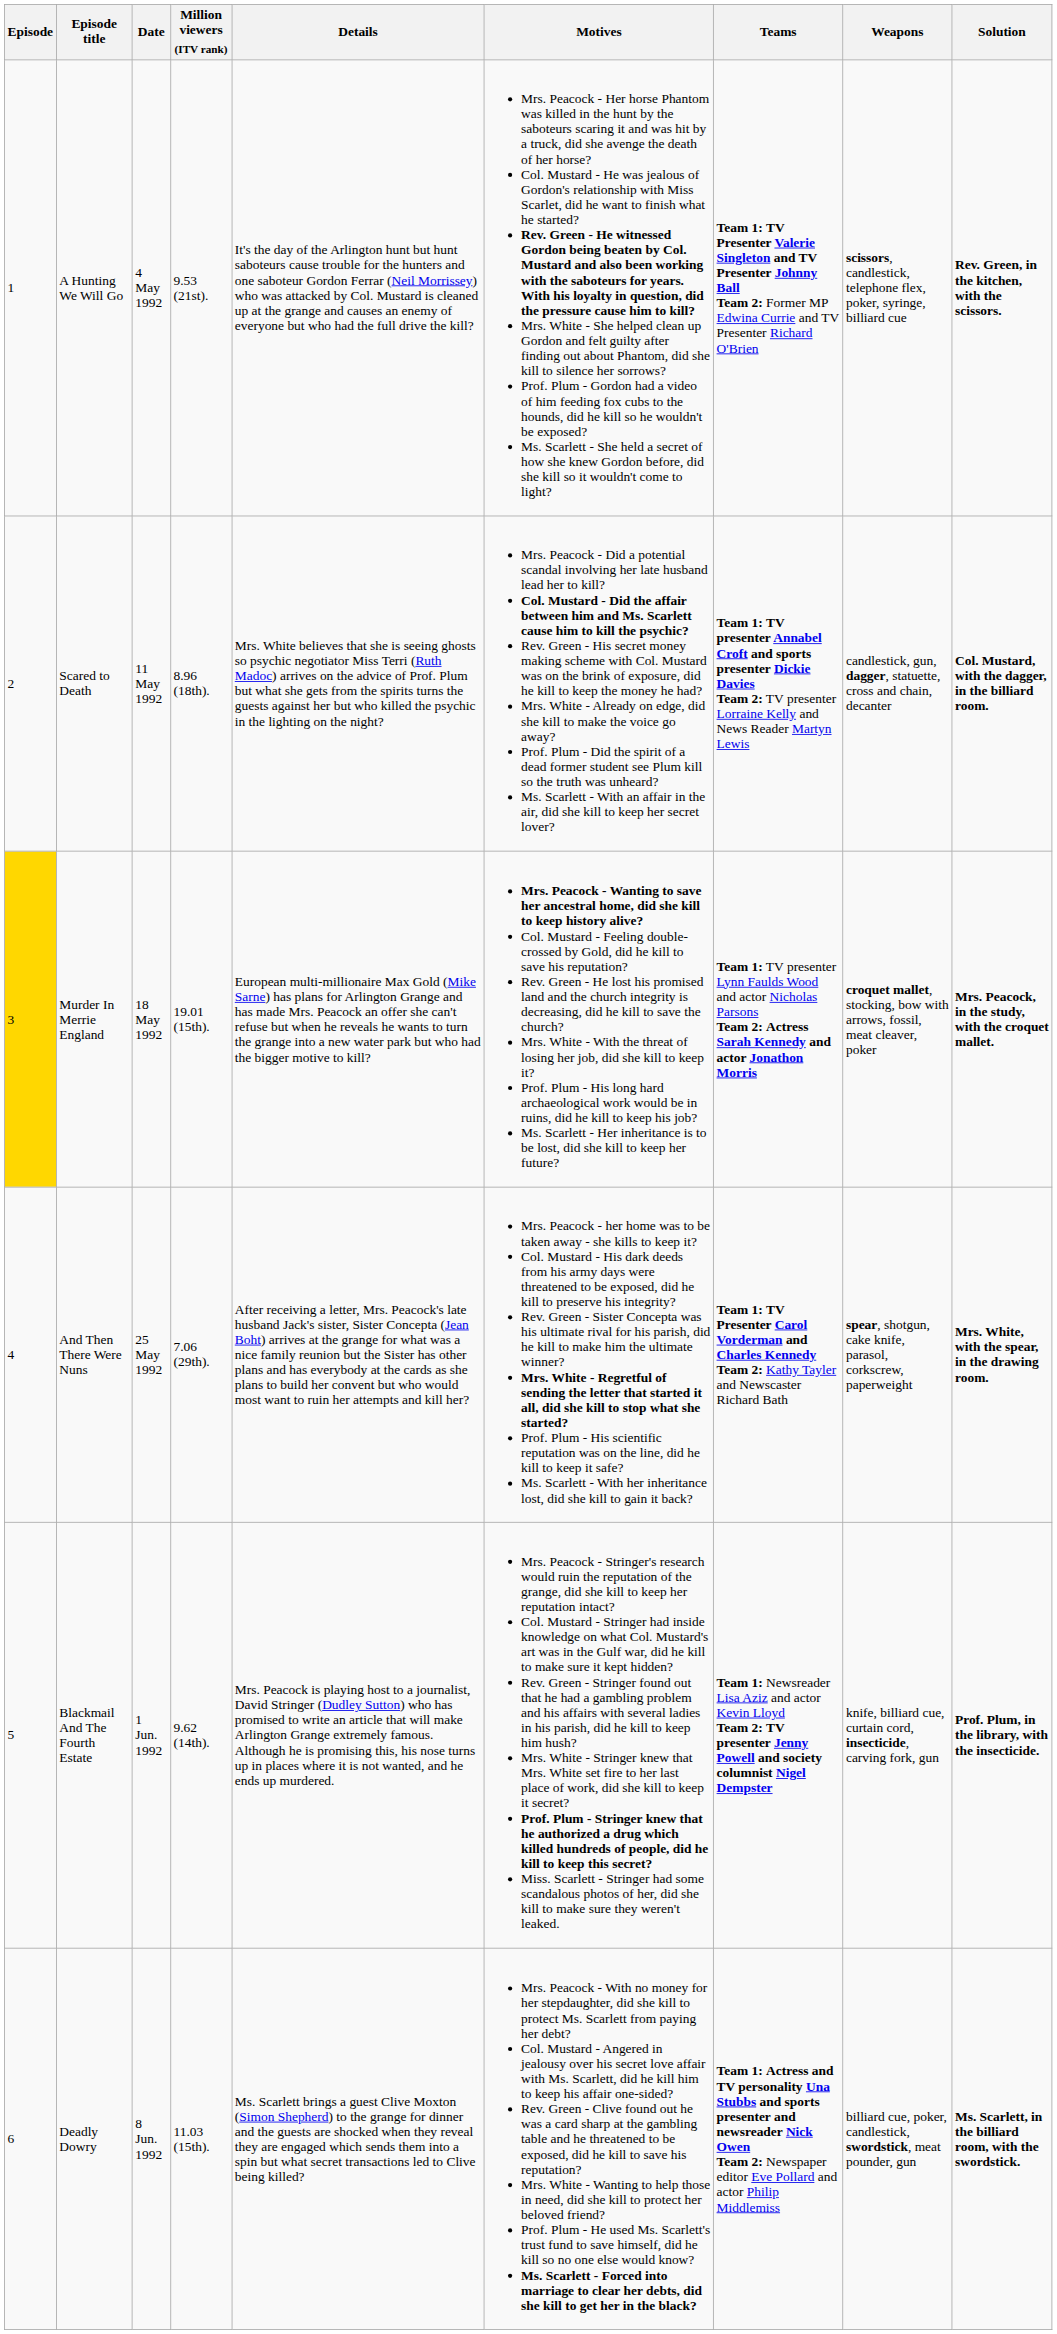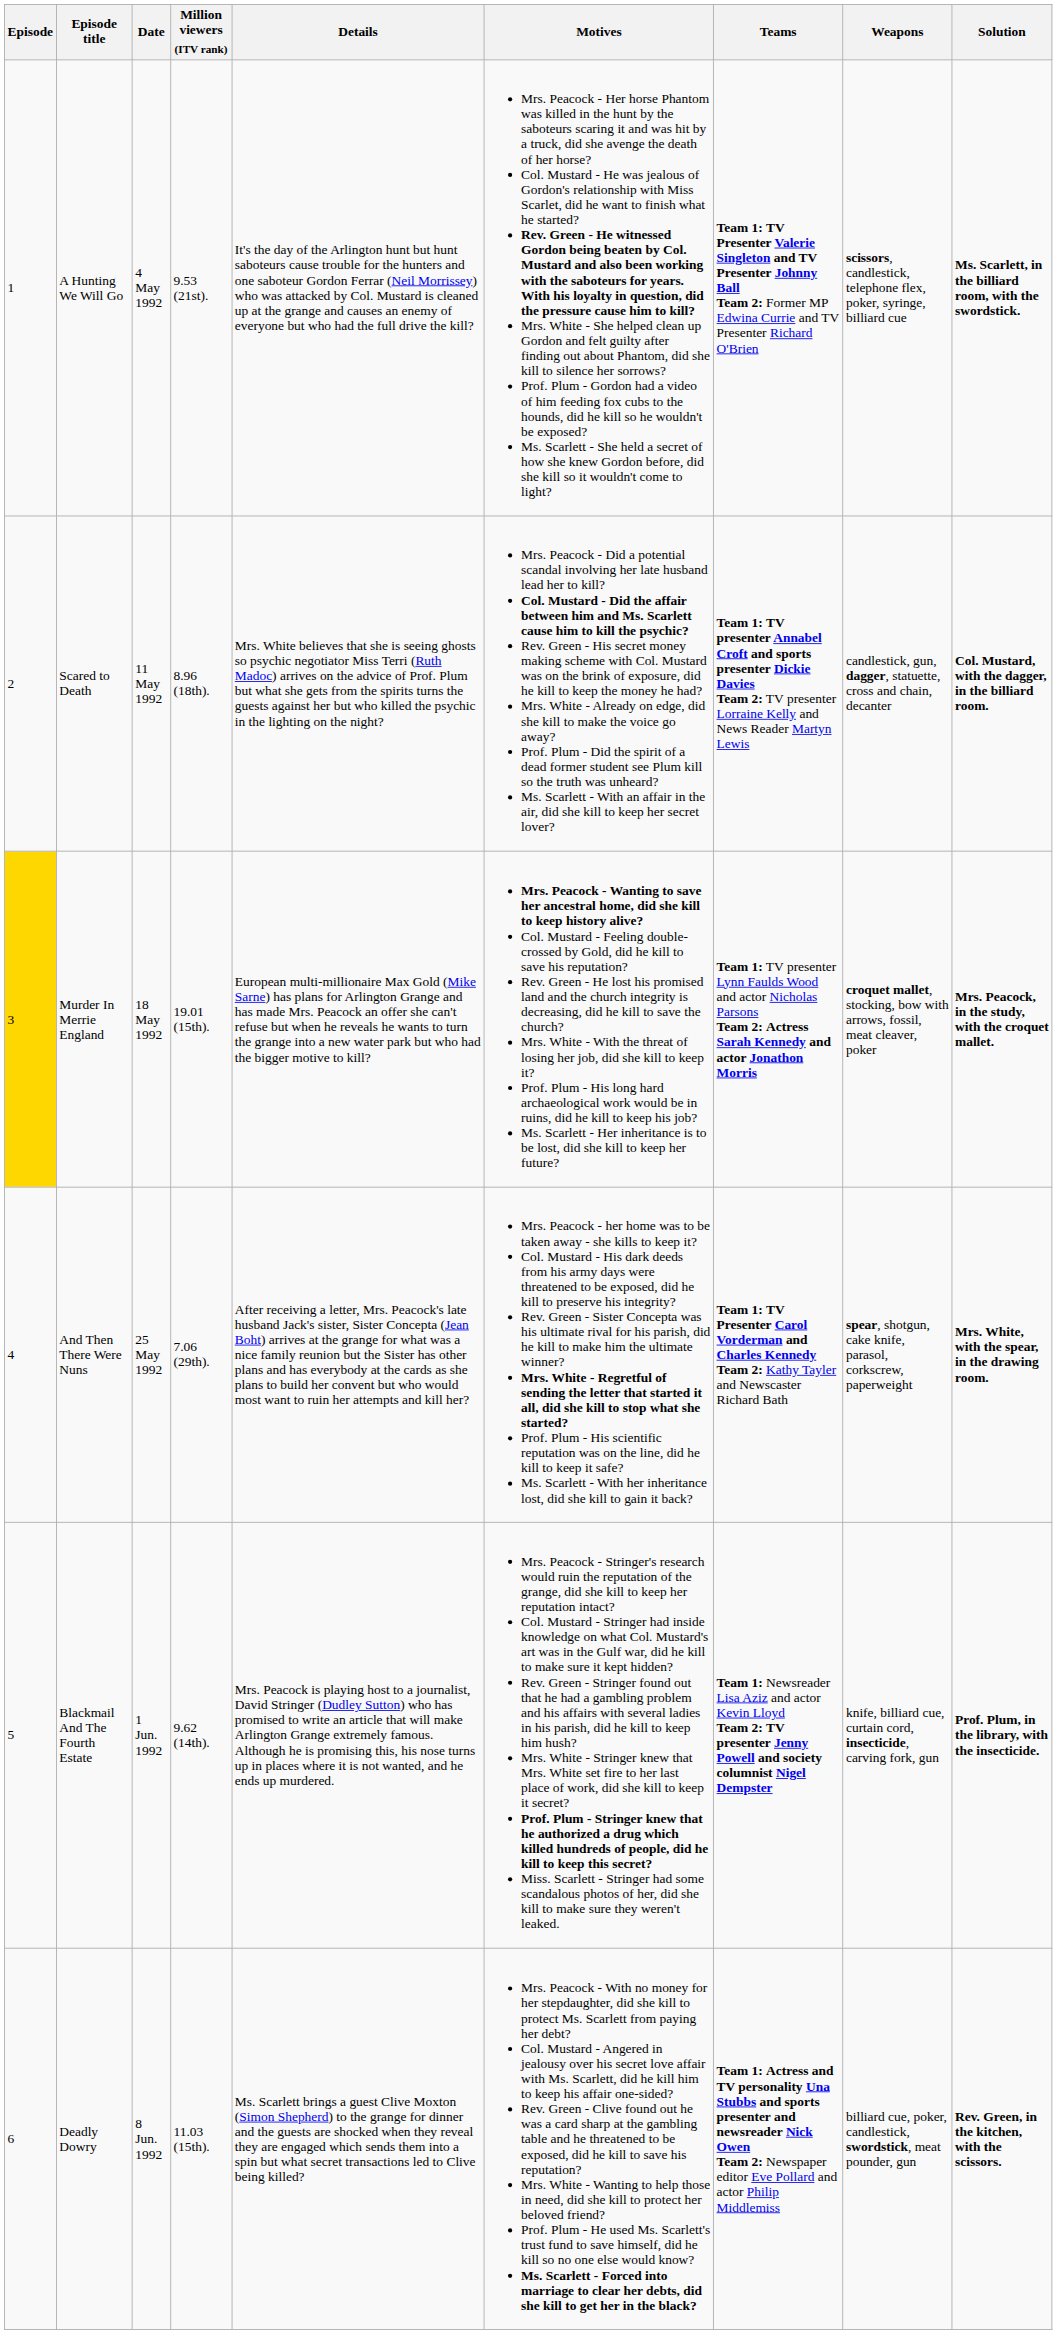 <table class="wikitable">
 <tr>
 <th>Episode</th>
 <th>Episode title</th>
 <th>Date</th>
 <th>Million viewers <sub>(ITV rank)</sub></th>
 <th>Details</th>
 <th>Motives</th>
 <th>Teams</th>
 <th>Weapons</th>
 <th>Solution</th>
 </tr>
 <tr>
 <td>1</td>
 <td>A Hunting We Will Go</td>
 <td>4 May 1992</td>
 <td>9.53 (21st).</td>
 <td>It's the day of the Arlington hunt but hunt saboteurs cause trouble for the hunters and one saboteur Gordon Ferrar (<a href='#'>Neil Morrissey</a>) who was attacked by Col. Mustard is cleaned up at the grange and causes an enemy of everyone but who had the full drive the kill?</td>
 <td><br><ul><li>Mrs. Peacock - Her horse Phantom was killed in the hunt by the saboteurs scaring it and was hit by a truck, did she avenge the death of her horse?</li><li>Col. Mustard - He was jealous of Gordon's relationship with Miss Scarlet, did he want to finish what he started?</li><li><strong>Rev. Green - He witnessed Gordon being beaten by Col. Mustard and also been working with the saboteurs for years. With his loyalty in question, did the pressure cause him to kill?</strong></li><li>Mrs. White - She helped clean up Gordon and felt guilty after finding out about Phantom, did she kill to silence her sorrows?</li><li>Prof. Plum - Gordon had a video of him feeding fox cubs to the hounds, did he kill so he wouldn't be exposed?</li><li>Ms. Scarlett - She held a secret of how she knew Gordon before, did she kill so it wouldn't come to light?</li></ul></td>
 <td><strong>Team 1:</strong> <strong>TV Presenter <a href='#'>Valerie Singleton</a> and TV Presenter <a href='#'>Johnny Ball</a></strong> <br><strong>Team 2:</strong> Former MP <a href='#'>Edwina Currie</a> and TV Presenter <a href='#'>Richard O'Brien</a></td>
 <td><strong>scissors</strong>, candlestick, telephone flex, poker, syringe, billiard cue</td>
-<td><strong>Rev. Green, in the kitchen, with the scissors.</strong></td>
+<td><strong>Ms. Scarlett, in the billiard room, with the swordstick.</strong></td>
 </tr>
 <tr>
 <td>2</td>
 <td>Scared to Death</td>
 <td>11 May 1992</td>
 <td>8.96 (18th).</td>
 <td>Mrs. White believes that she is seeing ghosts so psychic negotiator Miss Terri (<a href='#'>Ruth Madoc</a>) arrives on the advice of Prof. Plum but what she gets from the spirits turns the guests against her but who killed the psychic in the lighting on the night?</td>
 <td><br><ul><li>Mrs. Peacock - Did a potential scandal involving her late husband lead her to kill?</li><li><strong>Col. Mustard - Did the affair between him and Ms. Scarlett cause him to kill the psychic?</strong></li><li>Rev. Green - His secret money making scheme with Col. Mustard was on the brink of exposure, did he kill to keep the money he had?</li><li>Mrs. White - Already on edge, did she kill to make the voice go away?</li><li>Prof. Plum - Did the spirit of a dead former student see Plum kill so the truth was unheard?</li><li>Ms. Scarlett - With an affair in the air, did she kill to keep her secret lover?</li></ul></td>
 <td><strong>Team 1:</strong> <strong>TV presenter <a href='#'>Annabel Croft</a> and sports presenter <a href='#'>Dickie Davies</a></strong> <br><strong>Team 2:</strong> TV presenter <a href='#'>Lorraine Kelly</a> and News Reader <a href='#'>Martyn Lewis</a></td>
 <td>candlestick, gun, <strong>dagger</strong>, statuette, cross and chain, decanter</td>
 <td><strong>Col. Mustard, with the dagger, in the billiard room.</strong></td>
 </tr>
 <tr>
 <td style="background: gold;">3</td>
 <td>Murder In Merrie England</td>
 <td>18 May 1992</td>
 <td>19.01 (15th).</td>
 <td>European multi-millionaire Max Gold (<a href='#'>Mike Sarne</a>) has plans for Arlington Grange and has made Mrs. Peacock an offer she can't refuse but when he reveals he wants to turn the grange into a new water park but who had the bigger motive to kill?</td>
 <td><br><ul><li><strong>Mrs. Peacock - Wanting to save her ancestral home, did she kill to keep history alive?</strong></li><li>Col. Mustard - Feeling double-crossed by Gold, did he kill to save his reputation?</li><li>Rev. Green - He lost his promised land and the church integrity is decreasing, did he kill to save the church?</li><li>Mrs. White - With the threat of losing her job, did she kill to keep it?</li><li>Prof. Plum - His long hard archaeological work would be in ruins, did he kill to keep his job?</li><li>Ms. Scarlett - Her inheritance is to be lost, did she kill to keep her future?</li></ul></td>
 <td><strong>Team 1:</strong> TV presenter <a href='#'>Lynn Faulds Wood</a> and actor <a href='#'>Nicholas Parsons</a> <br><strong>Team 2:</strong> <strong>Actress <a href='#'>Sarah Kennedy</a> and actor <a href='#'>Jonathon Morris</a></strong></td>
 <td><strong>croquet mallet</strong>, stocking, bow with arrows, fossil, meat cleaver, poker</td>
 <td><strong>Mrs. Peacock, in the study, with the croquet mallet.</strong></td>
 </tr>
 <tr>
 <td>4</td>
 <td>And Then There Were Nuns</td>
 <td>25 May 1992</td>
 <td>7.06 (29th).</td>
 <td>After receiving a letter, Mrs. Peacock's late husband Jack's sister, Sister Concepta (<a href='#'>Jean Boht</a>) arrives at the grange for what was a nice family reunion but the Sister has other plans and has everybody at the cards as she plans to build her convent but who would most want to ruin her attempts and kill her?</td>
 <td><br><ul><li>Mrs. Peacock - her home was to be taken away - she kills to keep it?</li><li>Col. Mustard - His dark deeds from his army days were threatened to be exposed, did he kill to preserve his integrity?</li><li>Rev. Green - Sister Concepta was his ultimate rival for his parish, did he kill to make him the ultimate winner?</li><li><strong>Mrs. White - Regretful of sending the letter that started it all, did she kill to stop what she started?</strong></li><li>Prof. Plum - His scientific reputation was on the line, did he kill to keep it safe?</li><li>Ms. Scarlett - With her inheritance lost, did she kill to gain it back?</li></ul></td>
 <td><strong>Team 1:</strong> <strong>TV Presenter <a href='#'>Carol Vorderman</a> and <a href='#'>Charles Kennedy</a></strong> <br><strong>Team 2:</strong> <a href='#'>Kathy Tayler</a> and Newscaster Richard Bath</td>
 <td><strong>spear</strong>, shotgun, cake knife, parasol, corkscrew, paperweight</td>
 <td><strong>Mrs. White, with the spear, in the drawing room.</strong></td>
 </tr>
 <tr>
 <td>5</td>
 <td>Blackmail And The Fourth Estate</td>
 <td>1 Jun. 1992</td>
 <td>9.62 (14th).</td>
 <td>Mrs. Peacock is playing host to a journalist, David Stringer (<a href='#'>Dudley Sutton</a>) who has promised to write an article that will make Arlington Grange extremely famous. Although he is promising this, his nose turns up in places where it is not wanted, and he ends up murdered.</td>
 <td><br><ul><li>Mrs. Peacock - Stringer's research would ruin the reputation of the grange, did she kill to keep her reputation intact?</li><li>Col. Mustard - Stringer had inside knowledge on what Col. Mustard's art was in the Gulf war, did he kill to make sure it kept hidden?</li><li>Rev. Green - Stringer found out that he had a gambling problem and his affairs with several ladies in his parish, did he kill to keep him hush?</li><li>Mrs. White - Stringer knew that Mrs. White set fire to her last place of work, did she kill to keep it secret?</li><li><strong>Prof. Plum - Stringer knew that he authorized a drug which killed hundreds of people, did he kill to keep this secret?</strong></li><li>Miss. Scarlett - Stringer had some scandalous photos of her, did she kill to make sure they weren't leaked.</li></ul></td>
 <td><strong>Team 1:</strong> Newsreader <a href='#'>Lisa Aziz</a> and actor <a href='#'>Kevin Lloyd</a> <br><strong>Team 2:</strong> <strong>TV presenter <a href='#'>Jenny Powell</a> and society columnist <a href='#'>Nigel Dempster</a></strong></td>
 <td>knife, billiard cue, curtain cord, <strong>insecticide</strong>, carving fork, gun</td>
 <td><strong>Prof. Plum, in the library, with the insecticide.</strong></td>
 </tr>
 <tr>
 <td>6</td>
 <td>Deadly Dowry</td>
 <td>8 Jun. 1992</td>
 <td>11.03 (15th).</td>
 <td>Ms. Scarlett brings a guest Clive Moxton (<a href='#'>Simon Shepherd</a>) to the grange for dinner and the guests are shocked when they reveal they are engaged which sends them into a spin but what secret transactions led to Clive being killed?</td>
 <td><br><ul><li>Mrs. Peacock - With no money for her stepdaughter, did she kill to protect Ms. Scarlett from paying her debt?</li><li>Col. Mustard - Angered in jealousy over his secret love affair with Ms. Scarlett, did he kill him to keep his affair one-sided?</li><li>Rev. Green - Clive found out he was a card sharp at the gambling table and he threatened to be exposed, did he kill to save his reputation?</li><li>Mrs. White - Wanting to help those in need, did she kill to protect her beloved friend?</li><li>Prof. Plum - He used Ms. Scarlett's trust fund to save himself, did he kill so no one else would know?</li><li><strong>Ms. Scarlett - Forced into marriage to clear her debts, did she kill to get her in the black?</strong></li></ul></td>
 <td><strong>Team 1:</strong> <strong>Actress and TV personality <a href='#'>Una Stubbs</a> and sports presenter and newsreader <a href='#'>Nick Owen</a></strong> <br><strong>Team 2:</strong> Newspaper editor <a href='#'>Eve Pollard</a> and actor <a href='#'>Philip Middlemiss</a></td>
 <td>billiard cue, poker, candlestick, <strong>swordstick</strong>, meat pounder, gun</td>
-<td><strong>Ms. Scarlett, in the billiard room, with the swordstick.</strong></td>
+<td><strong>Rev. Green, in the kitchen, with the scissors.</strong></td>
 </tr>
 </table>
